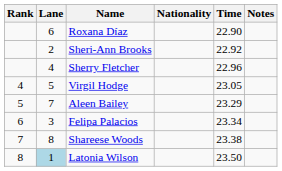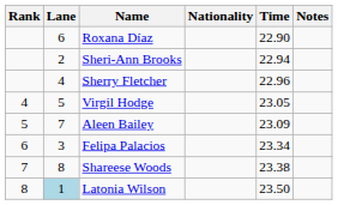 <table class="wikitable sortable" style="text-align:center">
 <tr>
 <th>Rank</th>
 <th>Lane</th>
 <th>Name</th>
 <th>Nationality</th>
 <th>Time</th>
 <th>Notes</th>
 </tr>
 <tr>
 <td></td>
 <td>6</td>
 <td align=left><a href='#'>Roxana Díaz</a></td>
 <td align=left></td>
 <td>22.90</td>
 <td></td>
 </tr>
 <tr>
 <td></td>
 <td>2</td>
 <td align=left><a href='#'>Sheri-Ann Brooks</a></td>
 <td align=left></td>
-<td>22.92</td>
+<td>22.94</td>
 <td></td>
 </tr>
 <tr>
 <td></td>
 <td>4</td>
 <td align=left><a href='#'>Sherry Fletcher</a></td>
 <td align=left></td>
 <td>22.96</td>
 <td></td>
 </tr>
 <tr>
 <td>4</td>
 <td>5</td>
 <td align=left><a href='#'>Virgil Hodge</a></td>
 <td align=left></td>
 <td>23.05</td>
 <td></td>
 </tr>
 <tr>
 <td>5</td>
 <td>7</td>
 <td align=left><a href='#'>Aleen Bailey</a></td>
 <td align=left></td>
-<td>23.29</td>
+<td>23.09</td>
 <td></td>
 </tr>
 <tr>
 <td>6</td>
 <td>3</td>
 <td align=left><a href='#'>Felipa Palacios</a></td>
 <td align=left></td>
 <td>23.34</td>
 <td></td>
 </tr>
 <tr>
 <td>7</td>
 <td>8</td>
 <td align=left><a href='#'>Shareese Woods</a></td>
 <td align=left></td>
 <td>23.38</td>
 <td></td>
 </tr>
 <tr>
 <td>8</td>
 <td style="background: lightblue;">1</td>
 <td align=left><a href='#'>Latonia Wilson</a></td>
 <td align=left></td>
 <td>23.50</td>
 <td></td>
 </tr>
 </table>
